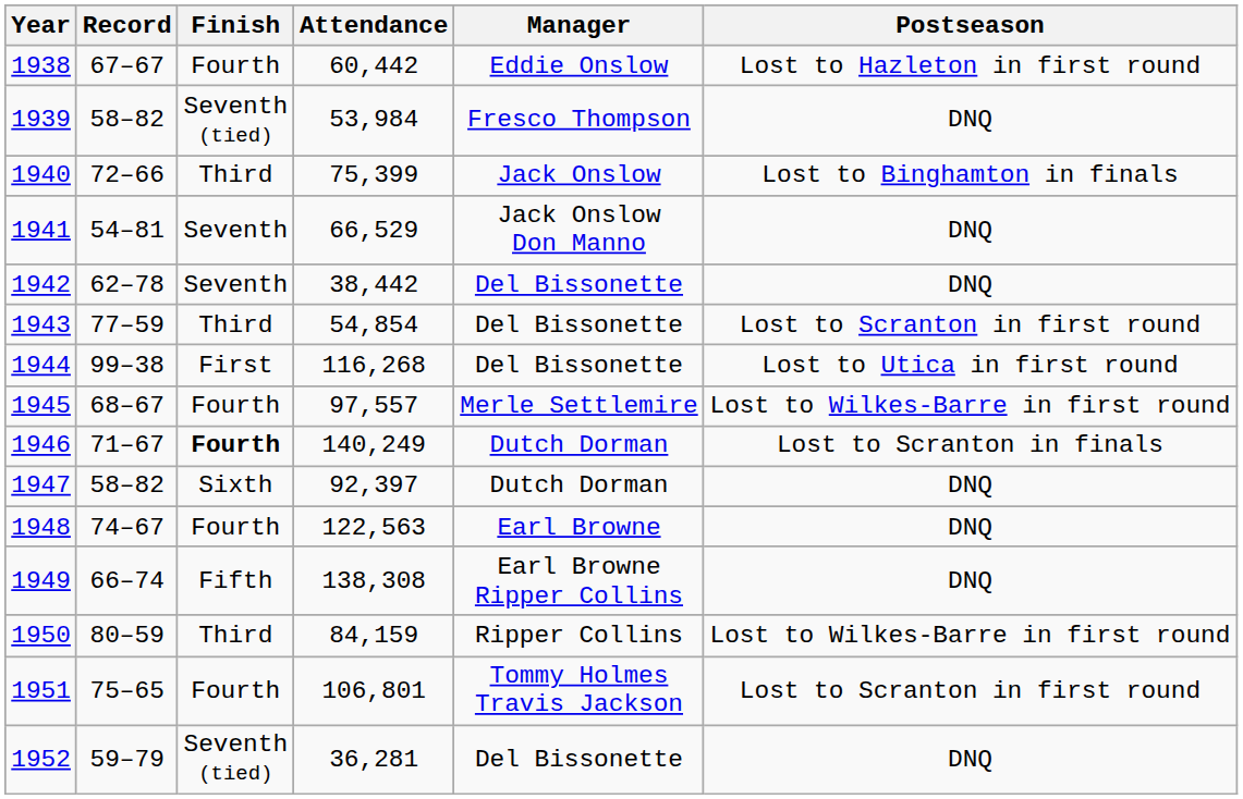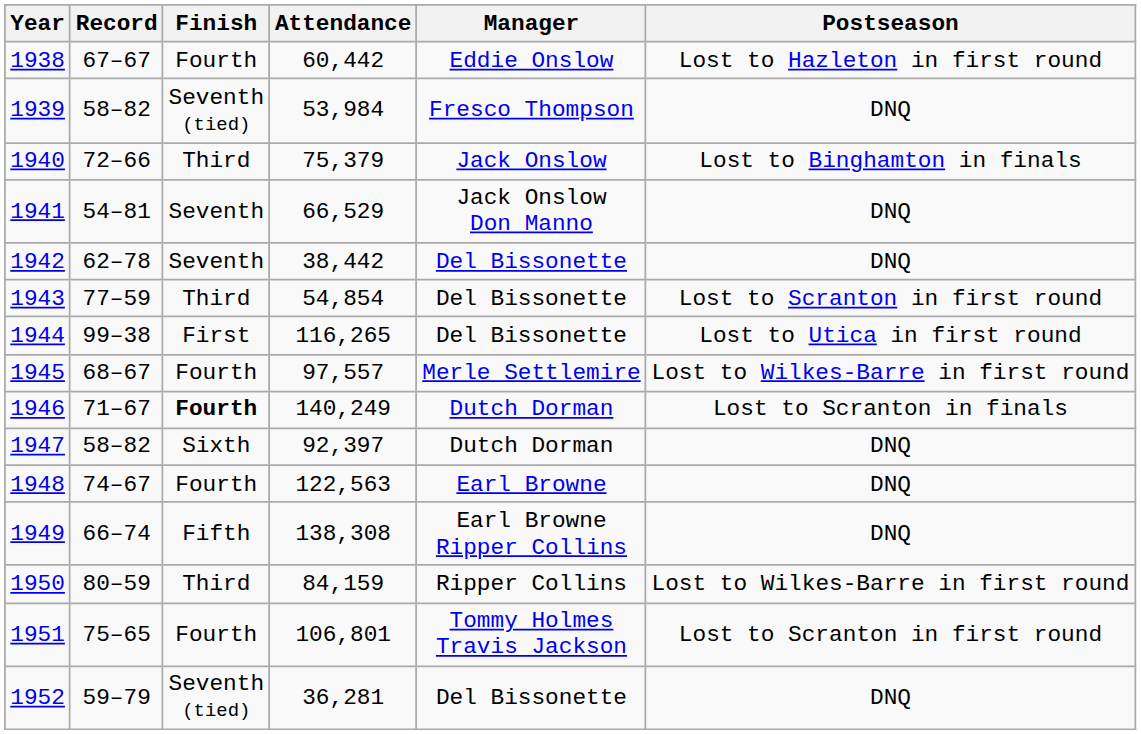 <table class="wikitable" style="text-align:center">
 <tr>
 <th>Year</th>
 <th>Record</th>
 <th>Finish <br></th>
 <th>Attendance</th>
 <th>Manager</th>
 <th>Postseason</th>
 </tr>
 <tr>
 <td><a href='#'>1938</a></td>
 <td>67–67</td>
 <td>Fourth</td>
 <td>60,442</td>
 <td><a href='#'>Eddie Onslow</a></td>
 <td>Lost to <a href='#'>Hazleton</a> in first round</td>
 </tr>
 <tr>
 <td><a href='#'>1939</a></td>
 <td>58–82</td>
 <td>Seventh<small><br>(tied)</small></td>
 <td>53,984</td>
 <td><a href='#'>Fresco Thompson</a></td>
 <td>DNQ</td>
 </tr>
 <tr>
 <td><a href='#'>1940</a></td>
 <td>72–66</td>
 <td>Third</td>
-<td>75,399</td>
+<td>75,379</td>
 <td><a href='#'>Jack Onslow</a></td>
 <td>Lost to <a href='#'>Binghamton</a> in finals</td>
 </tr>
 <tr>
 <td><a href='#'>1941</a></td>
 <td>54–81</td>
 <td>Seventh</td>
 <td>66,529</td>
 <td>Jack Onslow<br><a href='#'>Don Manno</a></td>
 <td>DNQ</td>
 </tr>
 <tr>
 <td><a href='#'>1942</a></td>
 <td>62–78</td>
 <td>Seventh</td>
 <td>38,442</td>
 <td><a href='#'>Del Bissonette</a></td>
 <td>DNQ</td>
 </tr>
 <tr>
 <td><a href='#'>1943</a></td>
 <td>77–59</td>
 <td>Third</td>
 <td>54,854</td>
 <td>Del Bissonette</td>
 <td>Lost to <a href='#'>Scranton</a> in first round</td>
 </tr>
 <tr>
 <td><a href='#'>1944</a></td>
 <td>99–38</td>
 <td>First</td>
-<td>116,268</td>
+<td>116,265</td>
 <td>Del Bissonette</td>
 <td>Lost to <a href='#'>Utica</a> in first round</td>
 </tr>
 <tr>
 <td><a href='#'>1945</a></td>
 <td>68–67</td>
 <td>Fourth</td>
 <td>97,557</td>
 <td><a href='#'>Merle Settlemire</a></td>
 <td>Lost to <a href='#'>Wilkes-Barre</a> in first round</td>
 </tr>
 <tr>
 <td><a href='#'>1946</a></td>
 <td>71–67</td>
 <td><strong>Fourth</strong></td>
 <td>140,249</td>
 <td><a href='#'>Dutch Dorman</a></td>
 <td>Lost to Scranton in finals</td>
 </tr>
 <tr>
 <td><a href='#'>1947</a></td>
 <td>58–82</td>
 <td>Sixth</td>
 <td>92,397</td>
 <td>Dutch Dorman</td>
 <td>DNQ</td>
 </tr>
 <tr>
 <td><a href='#'>1948</a></td>
 <td>74–67</td>
 <td>Fourth</td>
 <td>122,563</td>
 <td><a href='#'>Earl Browne</a></td>
 <td>DNQ</td>
 </tr>
 <tr>
 <td><a href='#'>1949</a></td>
 <td>66–74</td>
 <td>Fifth</td>
 <td>138,308</td>
 <td>Earl Browne<br><a href='#'>Ripper Collins</a></td>
 <td>DNQ</td>
 </tr>
 <tr>
 <td><a href='#'>1950</a></td>
 <td>80–59</td>
 <td>Third</td>
 <td>84,159</td>
 <td>Ripper Collins</td>
 <td>Lost to Wilkes-Barre in first round</td>
 </tr>
 <tr>
 <td><a href='#'>1951</a></td>
 <td>75–65</td>
 <td>Fourth</td>
 <td>106,801</td>
 <td><a href='#'>Tommy Holmes</a><br><a href='#'>Travis Jackson</a></td>
 <td>Lost to Scranton in first round</td>
 </tr>
 <tr>
 <td><a href='#'>1952</a></td>
 <td>59–79</td>
 <td>Seventh<small><br>(tied)</small></td>
 <td>36,281</td>
 <td>Del Bissonette</td>
 <td>DNQ</td>
 </tr>
 </table>
